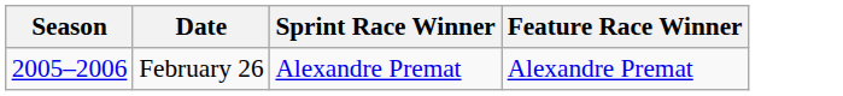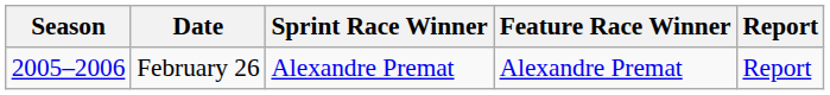 <table class="wikitable" style="font-size: 95%;">
 <tr>
 <th>Season</th>
 <th>Date</th>
 <th>Sprint Race Winner</th>
 <th>Feature Race Winner</th>
+<th>Report</th>
 </tr>
 <tr>
 <td><a href='#'>2005–2006</a></td>
 <td>February 26</td>
 <td> <a href='#'>Alexandre Premat</a></td>
 <td> <a href='#'>Alexandre Premat</a></td>
+<td><a href='#'>Report</a></td>
 </tr>
 </table>
